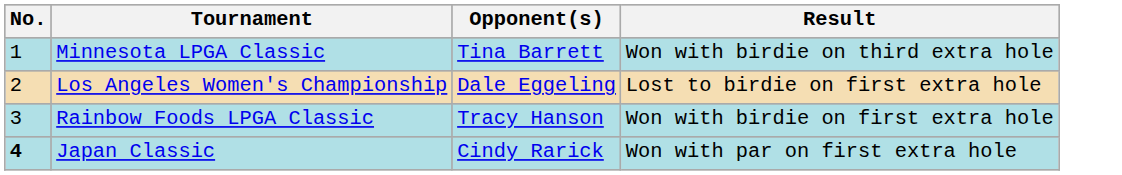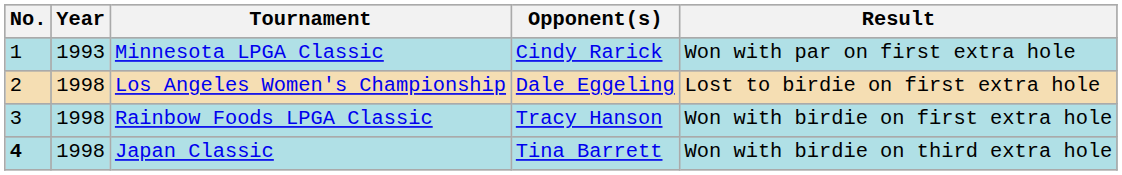 <table class="wikitable" style="font-size:95%;">
 <tr>
 <th>No.</th>
+<th>Year</th>
 <th>Tournament</th>
 <th>Opponent(s)</th>
 <th>Result</th>
 </tr>
 <tr style="background:#B0E0E6;">
 <td>1</td>
+<td>1993</td>
 <td><a href='#'>Minnesota LPGA Classic</a></td>
-<td> <a href='#'>Tina Barrett</a></td>
-<td>Won with birdie on third extra hole</td>
+<td> <a href='#'>Cindy Rarick</a></td>
+<td>Won with par on first extra hole</td>
 </tr>
 <tr style="background:#F5DEB3;">
 <td>2</td>
+<td>1998</td>
 <td><a href='#'>Los Angeles Women's Championship</a></td>
 <td> <a href='#'>Dale Eggeling</a></td>
 <td>Lost to birdie on first extra hole</td>
 </tr>
 <tr style="background:#B0E0E6;">
 <td>3</td>
+<td>1998</td>
 <td><a href='#'>Rainbow Foods LPGA Classic</a></td>
 <td> <a href='#'>Tracy Hanson</a></td>
 <td>Won with birdie on first extra hole</td>
 </tr>
 <tr style="background:#B0E0E6;">
 <td><strong>4</strong></td>
+<td>1998</td>
 <td><a href='#'>Japan Classic</a></td>
-<td> <a href='#'>Cindy Rarick</a></td>
-<td>Won with par on first extra hole</td>
+<td> <a href='#'>Tina Barrett</a></td>
+<td>Won with birdie on third extra hole</td>
 </tr>
 </table>
